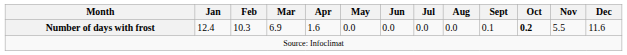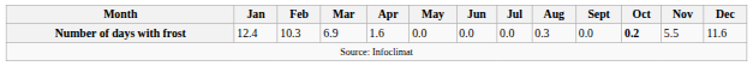 <table class="wikitable" style="margin:1em auto; width: 80%" border="1">
 <tr>
 <th>Month</th>
 <th>Jan</th>
 <th>Feb</th>
 <th>Mar</th>
 <th>Apr</th>
 <th>May</th>
 <th>Jun</th>
 <th>Jul</th>
 <th>Aug</th>
 <th>Sept</th>
 <th>Oct</th>
 <th>Nov</th>
 <th>Dec</th>
 </tr>
 <tr>
 <th>Number of days with frost</th>
 <td>12.4</td>
 <td>10.3</td>
 <td>6.9</td>
 <td>1.6</td>
 <td>0.0</td>
 <td>0.0</td>
 <td>0.0</td>
+<td>0.3</td>
 <td>0.0</td>
-<td>0.1</td>
 <td><strong>0.2</strong></td>
 <td>5.5</td>
 <td>11.6</td>
 </tr>
 <tr>
 <td colspan="13" style="text-align: center;"><small>Source: Infoclimat</small></td>
 </tr>
 </table>
